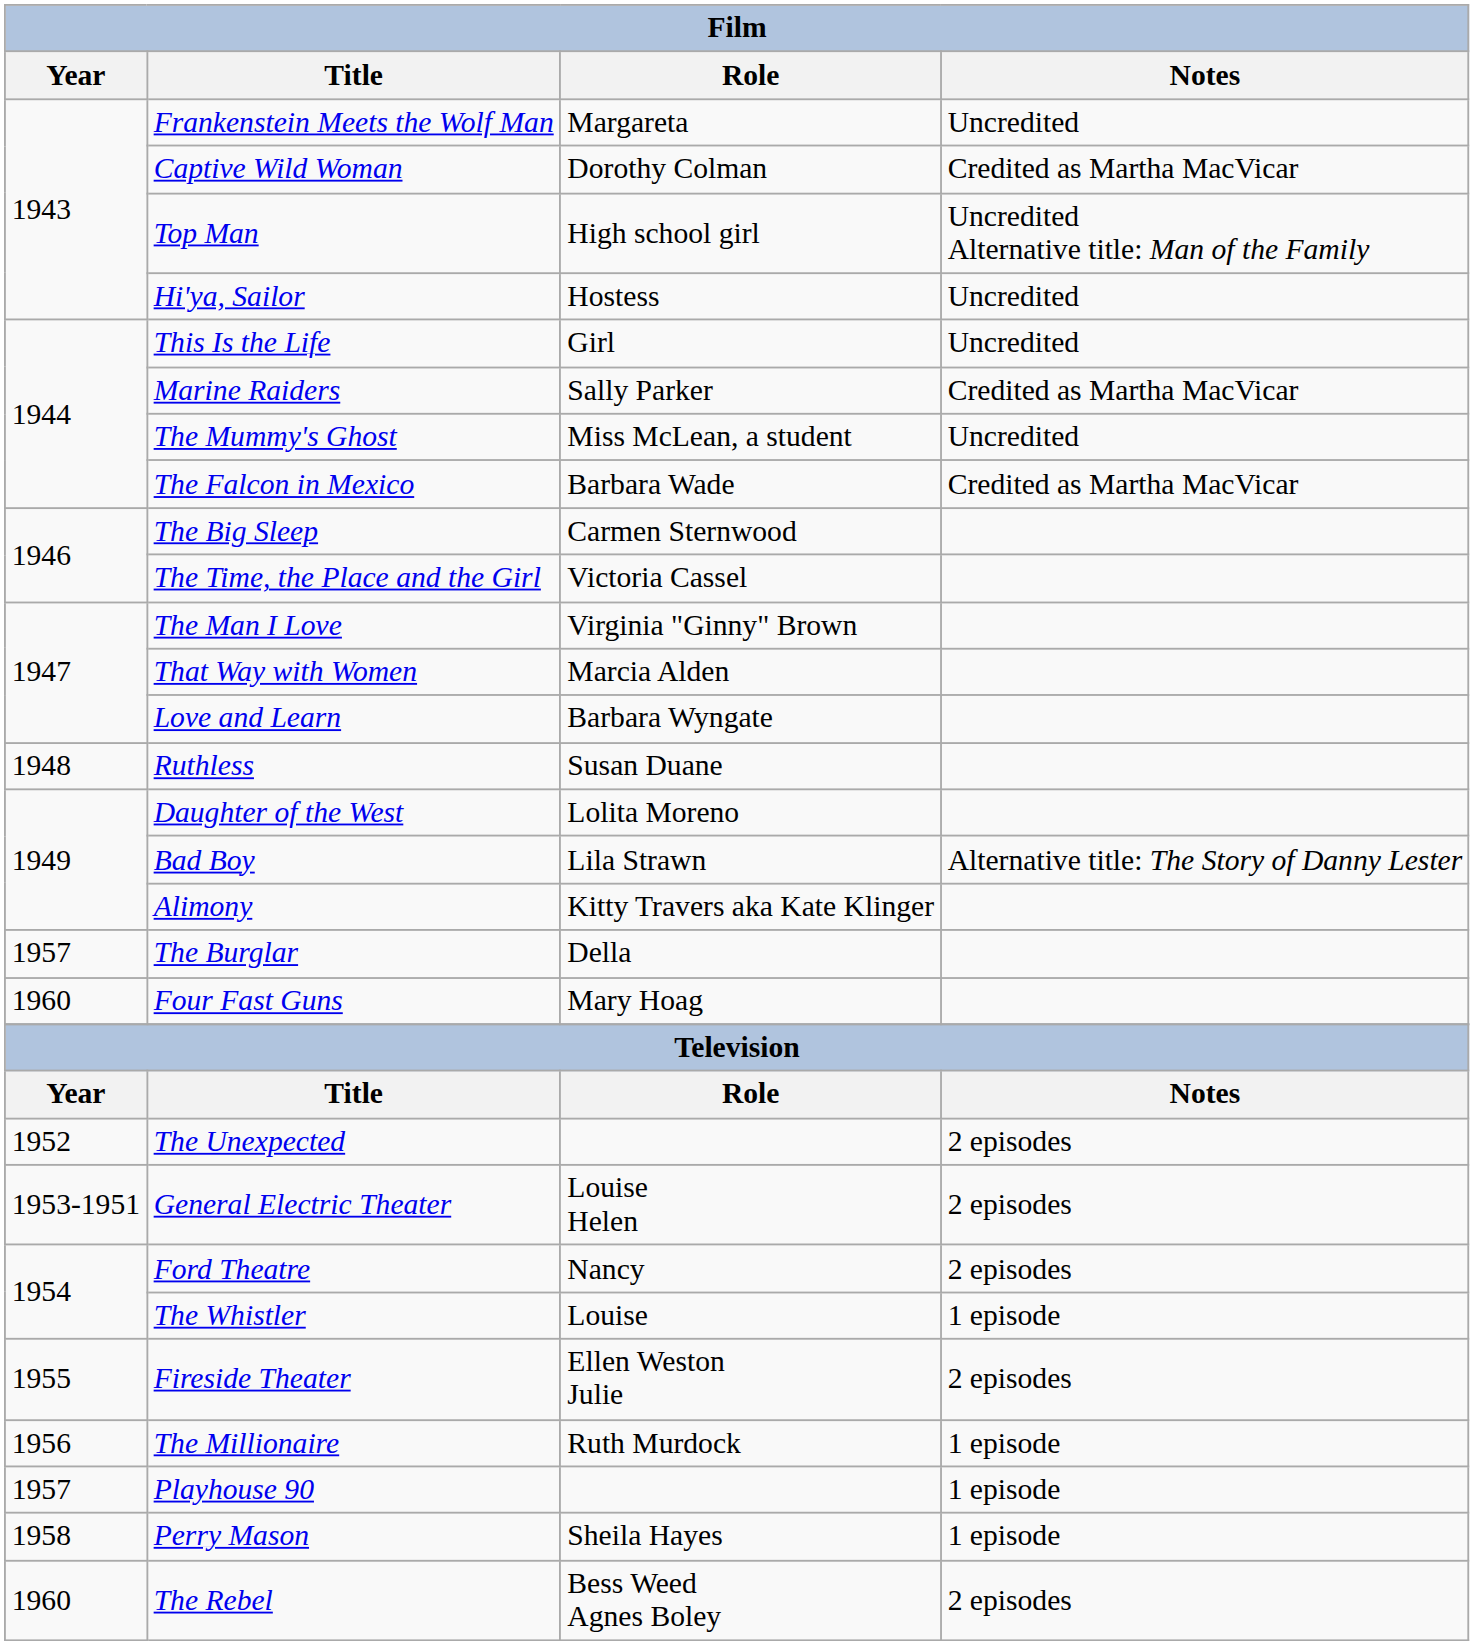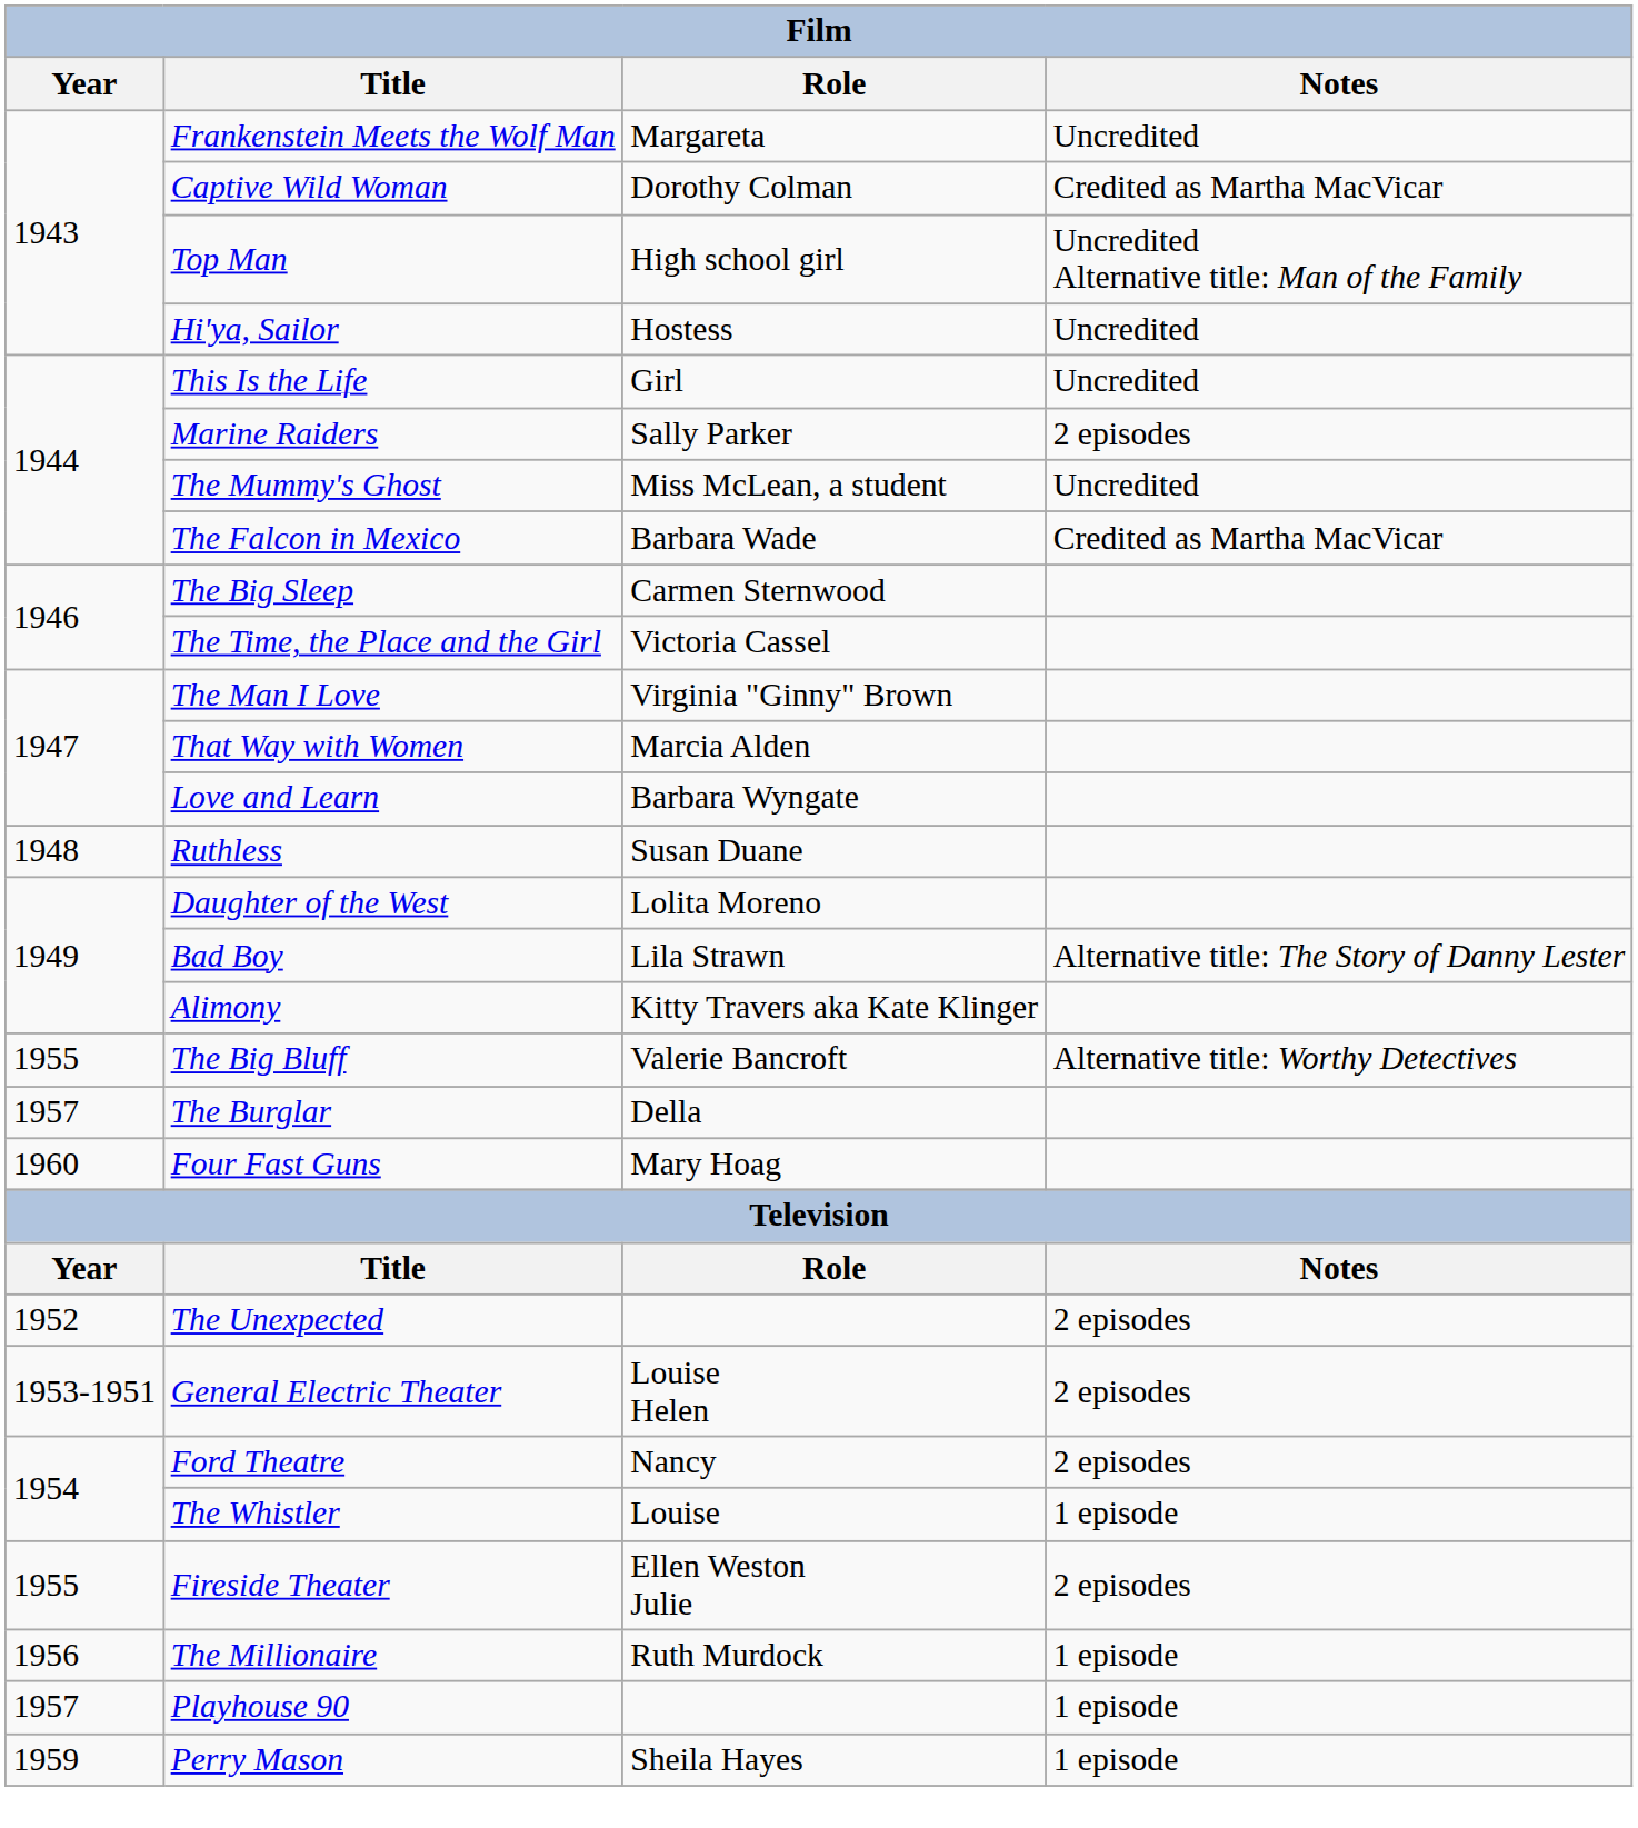 <table class="wikitable" style="font-size: 100%;">
 <tr>
 <th colspan="4" style="background: LightSteelBlue;">Film</th>
 </tr>
 <tr>
 <th>Year</th>
 <th>Title</th>
 <th>Role</th>
 <th>Notes</th>
 </tr>
 <tr>
 <td rowspan=4>1943</td>
 <td><em><a href='#'>Frankenstein Meets the Wolf Man</a></em></td>
 <td>Margareta</td>
 <td>Uncredited</td>
 </tr>
 <tr>
 <td><em><a href='#'>Captive Wild Woman</a></em></td>
 <td>Dorothy Colman</td>
 <td>Credited as Martha MacVicar</td>
 </tr>
 <tr>
 <td><em><a href='#'>Top Man</a></em></td>
 <td>High school girl</td>
 <td>Uncredited<br>Alternative title: <em>Man of the Family</em></td>
 </tr>
 <tr>
 <td><em><a href='#'>Hi'ya, Sailor</a></em></td>
 <td>Hostess</td>
 <td>Uncredited</td>
 </tr>
 <tr>
 <td rowspan=4>1944</td>
 <td><em><a href='#'>This Is the Life</a></em></td>
 <td>Girl</td>
 <td>Uncredited</td>
 </tr>
 <tr>
 <td><em><a href='#'>Marine Raiders</a></em></td>
 <td>Sally Parker</td>
-<td>Credited as Martha MacVicar</td>
+<td>2 episodes</td>
 </tr>
 <tr>
 <td><em><a href='#'>The Mummy's Ghost</a></em></td>
 <td>Miss McLean, a student</td>
 <td>Uncredited</td>
 </tr>
 <tr>
 <td><em><a href='#'>The Falcon in Mexico</a></em></td>
 <td>Barbara Wade</td>
 <td>Credited as Martha MacVicar</td>
 </tr>
 <tr>
 <td rowspan=2>1946</td>
 <td><em><a href='#'>The Big Sleep</a></em></td>
 <td>Carmen Sternwood</td>
 <td></td>
 </tr>
 <tr>
 <td><em><a href='#'>The Time, the Place and the Girl</a></em></td>
 <td>Victoria Cassel</td>
 <td></td>
 </tr>
 <tr>
 <td rowspan=3>1947</td>
 <td><em><a href='#'>The Man I Love</a></em></td>
 <td>Virginia "Ginny" Brown</td>
 <td></td>
 </tr>
 <tr>
 <td><em><a href='#'>That Way with Women</a></em></td>
 <td>Marcia Alden</td>
 <td></td>
 </tr>
 <tr>
 <td><em><a href='#'>Love and Learn</a></em></td>
 <td>Barbara Wyngate</td>
 <td></td>
 </tr>
 <tr>
 <td>1948</td>
 <td><em><a href='#'>Ruthless</a></em></td>
 <td>Susan Duane</td>
 <td></td>
 </tr>
 <tr>
 <td rowspan=3>1949</td>
 <td><em><a href='#'>Daughter of the West</a></em></td>
 <td>Lolita Moreno</td>
 <td></td>
 </tr>
 <tr>
 <td><em><a href='#'>Bad Boy</a></em></td>
 <td>Lila Strawn</td>
 <td>Alternative title: <em>The Story of Danny Lester</em></td>
 </tr>
 <tr>
 <td><em><a href='#'>Alimony</a></em></td>
 <td>Kitty Travers aka Kate Klinger</td>
 <td></td>
+</tr>
+<tr>
+<td>1955</td>
+<td><em><a href='#'>The Big Bluff</a></em></td>
+<td>Valerie Bancroft</td>
+<td>Alternative title: <em>Worthy Detectives</em></td>
 </tr>
 <tr>
 <td>1957</td>
 <td><em><a href='#'>The Burglar</a></em></td>
 <td>Della</td>
 <td></td>
 </tr>
 <tr>
 <td>1960</td>
 <td><em><a href='#'>Four Fast Guns</a></em></td>
 <td>Mary Hoag</td>
 <td></td>
 </tr>
 <tr>
 </tr>
 <tr>
 <th colspan="4" style="background: LightSteelBlue;">Television</th>
 </tr>
 <tr>
 <th>Year</th>
 <th>Title</th>
 <th>Role</th>
 <th>Notes</th>
 </tr>
 <tr>
 <td>1952</td>
 <td><em><a href='#'>The Unexpected</a></em></td>
 <td></td>
 <td>2 episodes</td>
 </tr>
 <tr>
 <td>1953-1951</td>
 <td><em><a href='#'>General Electric Theater</a></em></td>
 <td>Louise<br>Helen</td>
 <td>2 episodes</td>
 </tr>
 <tr>
 <td rowspan=2>1954</td>
 <td><em><a href='#'>Ford Theatre</a></em></td>
 <td>Nancy</td>
 <td>2 episodes</td>
 </tr>
 <tr>
 <td><em><a href='#'>The Whistler</a></em></td>
 <td>Louise</td>
 <td>1 episode</td>
 </tr>
 <tr>
 <td>1955</td>
 <td><em><a href='#'>Fireside Theater</a></em></td>
 <td>Ellen Weston<br>Julie</td>
 <td>2 episodes</td>
 </tr>
 <tr>
 <td>1956</td>
 <td><em><a href='#'>The Millionaire</a></em></td>
 <td>Ruth Murdock</td>
 <td>1 episode</td>
 </tr>
 <tr>
 <td>1957</td>
 <td><em><a href='#'>Playhouse 90</a></em></td>
 <td></td>
 <td>1 episode</td>
 </tr>
 <tr>
-<td>1958</td>
+<td>1959</td>
 <td><em><a href='#'>Perry Mason</a></em></td>
 <td>Sheila Hayes</td>
 <td>1 episode</td>
 </tr>
-<tr>
-<td>1960</td>
-<td><em><a href='#'>The Rebel</a></em></td>
-<td>Bess Weed<br>Agnes Boley</td>
-<td>2 episodes</td>
-</tr>
 </table>
